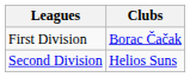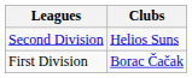 <table class="wikitable">
 <tr>
 <th>Leagues</th>
 <th>Clubs</th>
 </tr>
 <tr>
+<td><a href='#'>Second Division</a></td>
+<td> <a href='#'>Helios Suns</a></td>
+</tr>
+<tr>
 <td>First Division</td>
 <td> <a href='#'>Borac Čačak</a></td>
 </tr>
-<tr>
-<td><a href='#'>Second Division</a></td>
-<td> <a href='#'>Helios Suns</a></td>
-</tr>
 </table>
